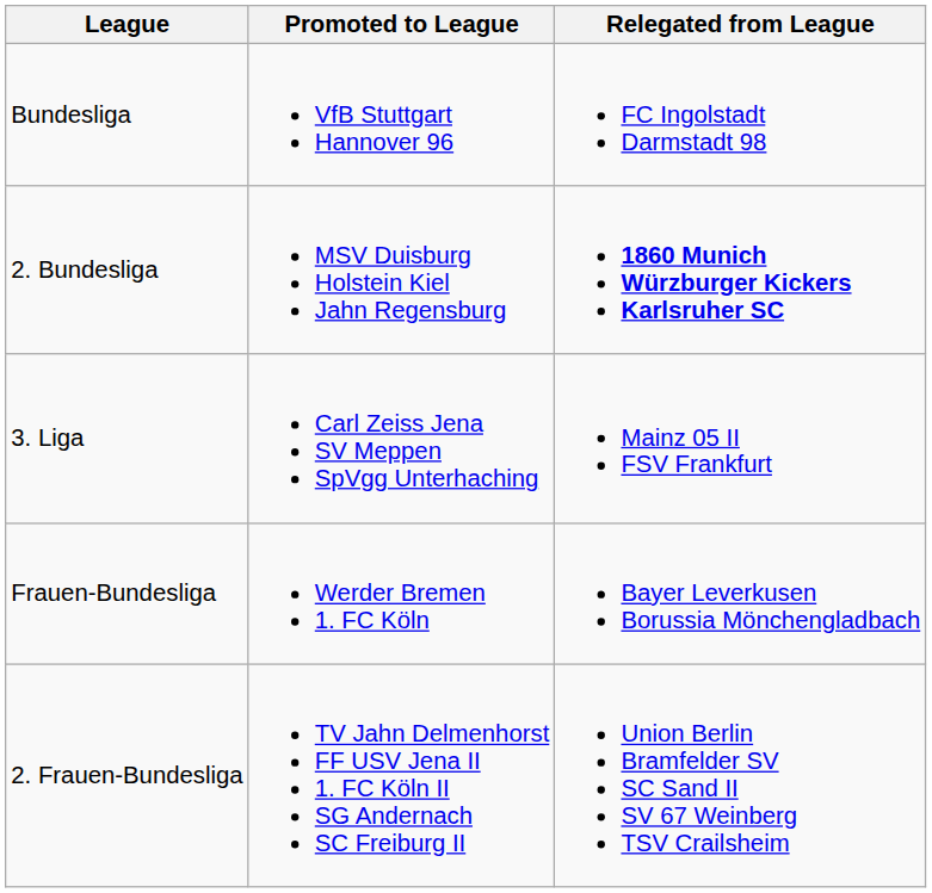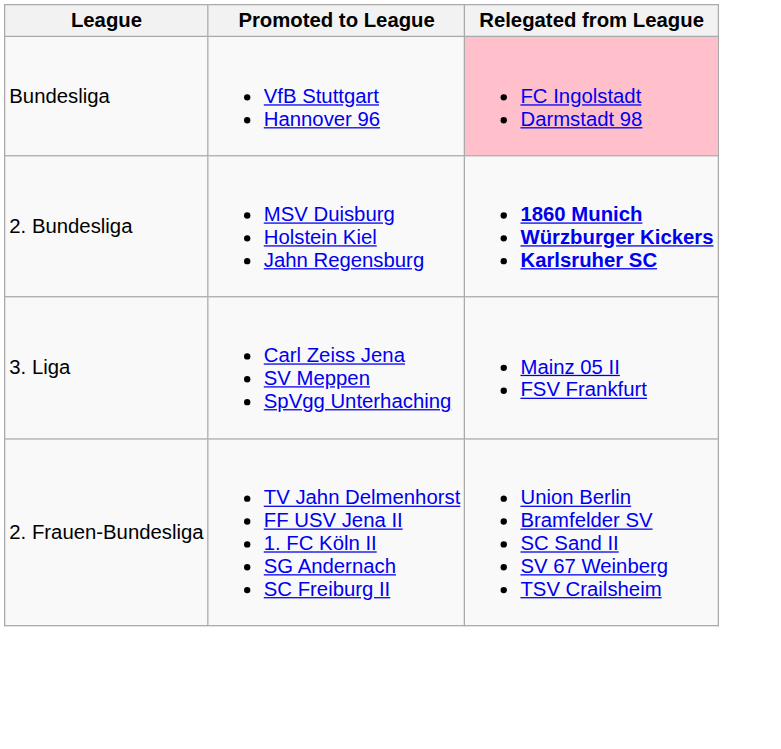 <table class="wikitable">
 <tr>
 <th>League</th>
 <th>Promoted to League</th>
 <th>Relegated from League</th>
 </tr>
 <tr>
 <td>Bundesliga</td>
 <td><br><ul><li><a href='#'>VfB Stuttgart</a></li><li><a href='#'>Hannover 96</a></li></ul></td>
-<td><br><ul><li><a href='#'>FC Ingolstadt</a></li><li><a href='#'>Darmstadt 98</a></li></ul></td>
+<td style="background: pink;"><br><ul><li><a href='#'>FC Ingolstadt</a></li><li><a href='#'>Darmstadt 98</a></li></ul></td>
 </tr>
 <tr>
 <td>2. Bundesliga</td>
 <td><br><ul><li><a href='#'>MSV Duisburg</a></li><li><a href='#'>Holstein Kiel</a></li><li><a href='#'>Jahn Regensburg</a></li></ul></td>
 <td><strong><br><ul><li><a href='#'>1860 Munich</a></li><li><a href='#'>Würzburger Kickers</a></li><li><a href='#'>Karlsruher SC</a></li></ul></strong></td>
 </tr>
 <tr>
 <td>3. Liga</td>
 <td><br><ul><li><a href='#'>Carl Zeiss Jena</a></li><li><a href='#'>SV Meppen</a></li><li><a href='#'>SpVgg Unterhaching</a></li></ul></td>
 <td><br><ul><li><a href='#'>Mainz 05 II</a></li><li><a href='#'>FSV Frankfurt</a></li></ul></td>
 </tr>
 <tr>
-<td>Frauen-Bundesliga</td>
-<td><br><ul><li><a href='#'>Werder Bremen</a></li><li><a href='#'>1. FC Köln</a></li></ul></td>
-<td><br><ul><li><a href='#'>Bayer Leverkusen</a></li><li><a href='#'>Borussia Mönchengladbach</a></li></ul></td>
-</tr>
-<tr>
 <td>2. Frauen-Bundesliga</td>
 <td><br><ul><li><a href='#'>TV Jahn Delmenhorst</a></li><li><a href='#'>FF USV Jena II</a></li><li><a href='#'>1. FC Köln II</a></li><li><a href='#'>SG Andernach</a></li><li><a href='#'>SC Freiburg II</a></li></ul></td>
 <td><br><ul><li><a href='#'>Union Berlin</a></li><li><a href='#'>Bramfelder SV</a></li><li><a href='#'>SC Sand II</a></li><li><a href='#'>SV 67 Weinberg</a></li><li><a href='#'>TSV Crailsheim</a></li></ul></td>
 </tr>
 </table>
